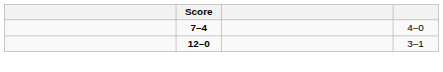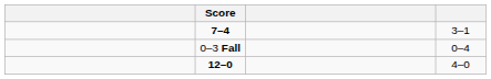 <table class="wikitable" style="text-align: center; ">
 <tr>
 <th align="right" width="270"></th>
 <th width="65">Score</th>
 <th align="left" width="270"></th>
 <th width="65"></th>
 </tr>
 <tr>
 <td align="left"><strong></strong></td>
 <td><strong>7–4</strong></td>
 <td align="left"></td>
-<td>4–0 <strong></strong></td>
+<td>3–1 <strong></strong></td>
+</tr>
+<tr>
+<td align="left"></td>
+<td>0–3 <strong>Fall</strong></td>
+<td align="left"><strong></strong></td>
+<td>0–4 <strong></strong></td>
 </tr>
 <tr>
 <td align="left"><strong></strong></td>
 <td><strong>12–0</strong></td>
 <td align="left"></td>
-<td>3–1 <strong></strong></td>
+<td>4–0 <strong></strong></td>
 </tr>
 </table>
